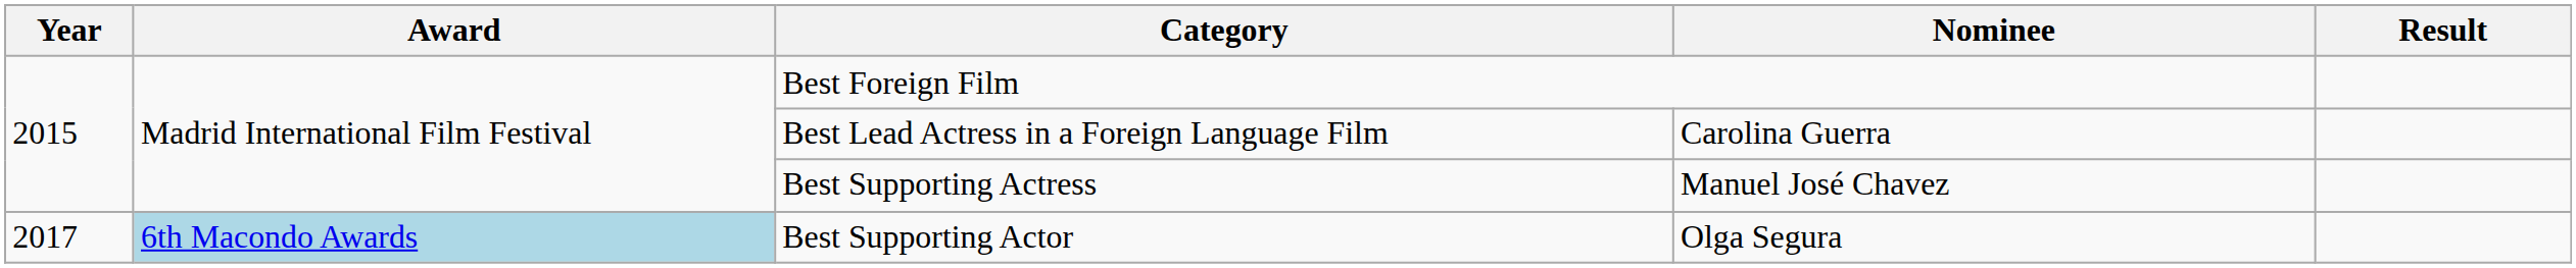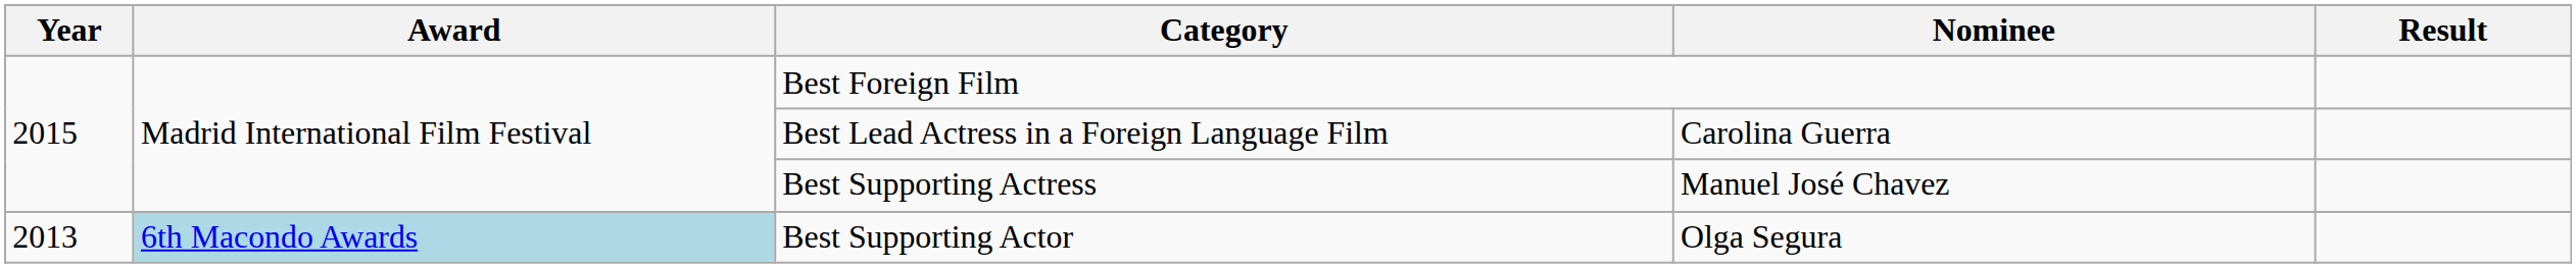 <table class="wikitable sortable" style="width:100%;">
 <tr>
 <th style="width:5%;">Year</th>
 <th style="width:25%;">Award</th>
 <th style="width:35%;">Category</th>
 <th style="width:25%;">Nominee</th>
 <th style="width:10%;">Result</th>
 </tr>
 <tr>
 <td rowspan="3">2015</td>
 <td rowspan="3">Madrid International Film Festival</td>
 <td colspan="2">Best Foreign Film</td>
 <td></td>
 </tr>
 <tr>
 <td>Best Lead Actress in a Foreign Language Film</td>
 <td>Carolina Guerra</td>
 <td></td>
 </tr>
 <tr>
 <td>Best Supporting Actress</td>
 <td>Manuel José Chavez</td>
 <td></td>
 </tr>
 <tr>
-<td>2017</td>
+<td>2013</td>
 <td style="background: lightblue;"><a href='#'>6th Macondo Awards</a></td>
 <td>Best Supporting Actor</td>
 <td>Olga Segura</td>
 <td></td>
 </tr>
 </table>
